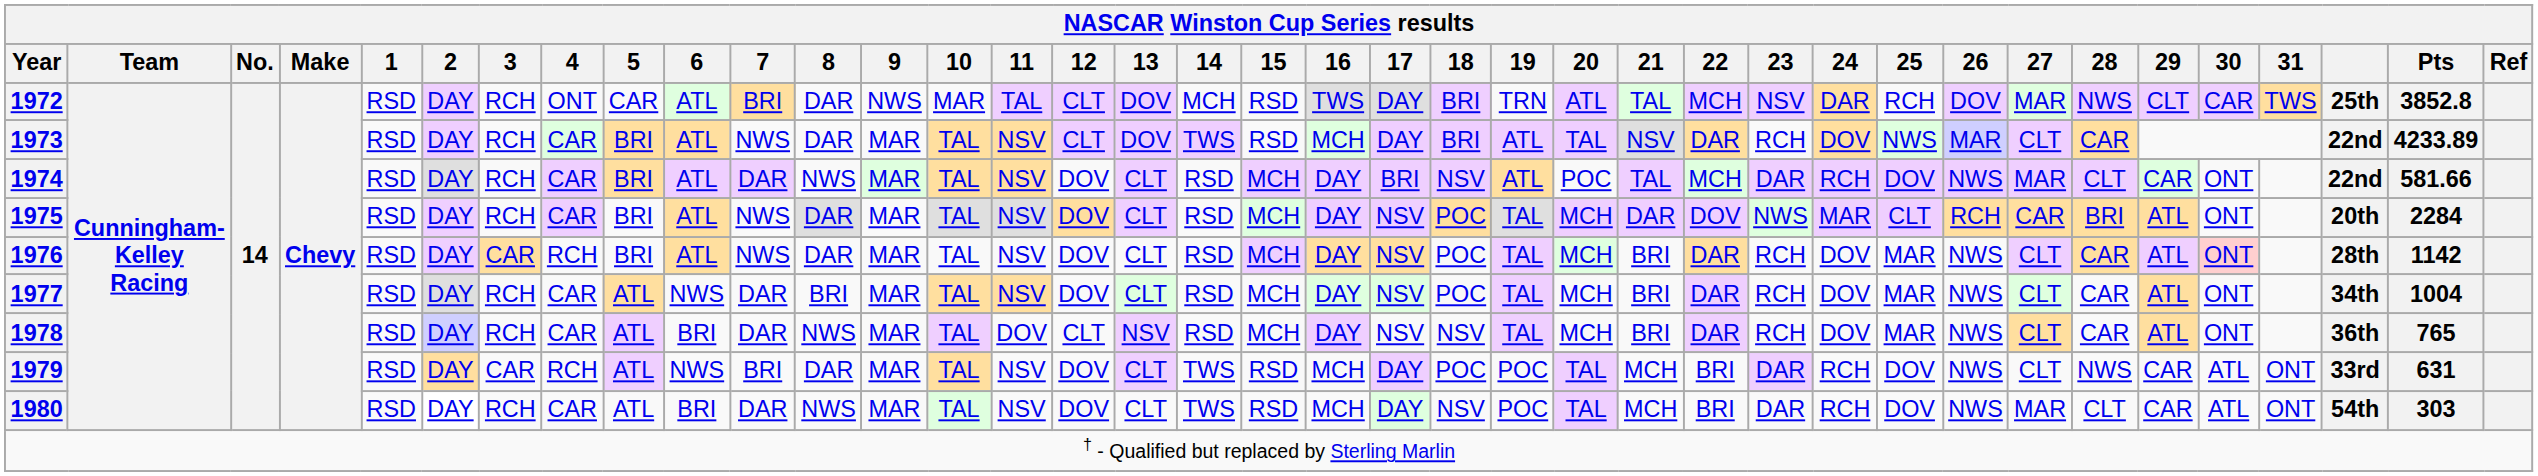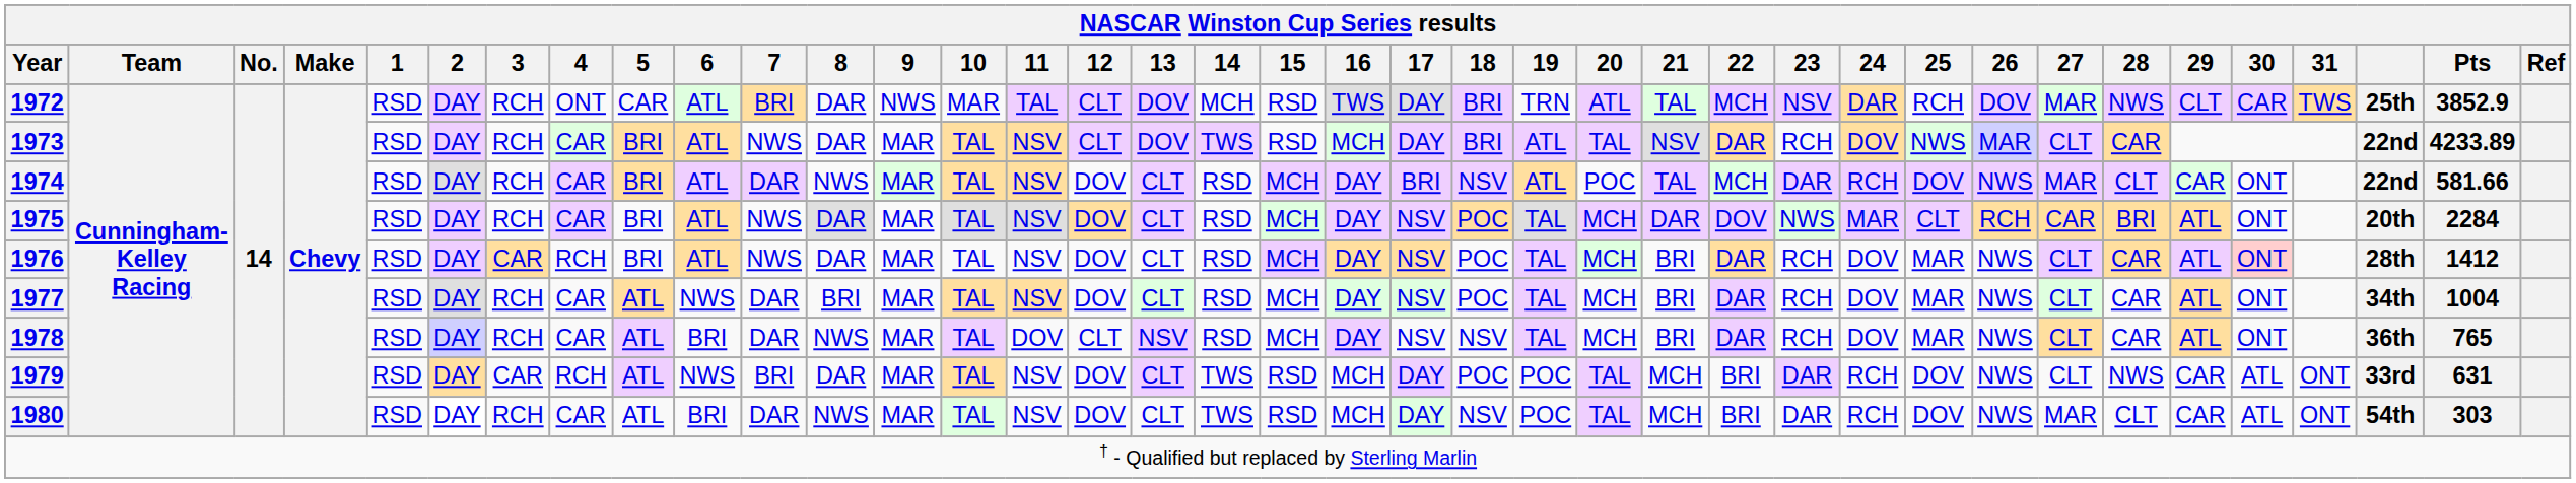 <table class="wikitable" style="text-align:center; font-size:75%">
 <tr>
 <th colspan=45><a href='#'>NASCAR</a> <a href='#'>Winston Cup Series</a> results</th>
 </tr>
 <tr>
 <th>Year</th>
 <th>Team</th>
 <th>No.</th>
 <th>Make</th>
 <th>1</th>
 <th>2</th>
 <th>3</th>
 <th>4</th>
 <th>5</th>
 <th>6</th>
 <th>7</th>
 <th>8</th>
 <th>9</th>
 <th>10</th>
 <th>11</th>
 <th>12</th>
 <th>13</th>
 <th>14</th>
 <th>15</th>
 <th>16</th>
 <th>17</th>
 <th>18</th>
 <th>19</th>
 <th>20</th>
 <th>21</th>
 <th>22</th>
 <th>23</th>
 <th>24</th>
 <th>25</th>
 <th>26</th>
 <th>27</th>
 <th>28</th>
 <th>29</th>
 <th>30</th>
 <th>31</th>
 <th></th>
 <th>Pts</th>
 <th>Ref</th>
 </tr>
 <tr>
 <th><a href='#'>1972</a></th>
 <th rowspan=9><a href='#'>Cunningham-Kelley Racing</a></th>
 <th rowspan=9>14</th>
 <th rowspan=9><a href='#'>Chevy</a></th>
 <td><a href='#'>RSD</a></td>
 <td style="background:#EFCFFF;"><a href='#'>DAY</a><br></td>
 <td><a href='#'>RCH</a></td>
 <td><a href='#'>ONT</a></td>
 <td><a href='#'>CAR</a></td>
 <td style="background:#DFFFDF;"><a href='#'>ATL</a><br></td>
 <td style="background:#FFDF9F;"><a href='#'>BRI</a><br></td>
 <td><a href='#'>DAR</a></td>
 <td><a href='#'>NWS</a></td>
 <td><a href='#'>MAR</a></td>
 <td style="background:#EFCFFF;"><a href='#'>TAL</a><br></td>
 <td style="background:#EFCFFF;"><a href='#'>CLT</a><br></td>
 <td style="background:#EFCFFF;"><a href='#'>DOV</a><br></td>
 <td><a href='#'>MCH</a></td>
 <td><a href='#'>RSD</a></td>
 <td style="background:#DFDFDF;"><a href='#'>TWS</a><br></td>
 <td style="background:#DFDFDF;"><a href='#'>DAY</a><br></td>
 <td style="background:#EFCFFF;"><a href='#'>BRI</a><br></td>
 <td><a href='#'>TRN</a></td>
 <td style="background:#EFCFFF;"><a href='#'>ATL</a><br></td>
 <td style="background:#DFFFDF;"><a href='#'>TAL</a><br></td>
 <td style="background:#EFCFFF;"><a href='#'>MCH</a><br></td>
 <td style="background:#EFCFFF;"><a href='#'>NSV</a><br></td>
 <td style="background:#FFDF9F;"><a href='#'>DAR</a><br></td>
 <td><a href='#'>RCH</a></td>
 <td style="background:#EFCFFF;"><a href='#'>DOV</a><br></td>
 <td style="background:#DFFFDF;"><a href='#'>MAR</a><br></td>
 <td style="background:#EFCFFF;"><a href='#'>NWS</a><br></td>
 <td style="background:#EFCFFF;"><a href='#'>CLT</a><br></td>
 <td style="background:#EFCFFF;"><a href='#'>CAR</a><br></td>
 <td style="background:#FFDF9F;"><a href='#'>TWS</a><br></td>
 <th>25th</th>
-<th>3852.8</th>
+<th>3852.9</th>
 <th></th>
 </tr>
 <tr>
 <th><a href='#'>1973</a></th>
 <td><a href='#'>RSD</a></td>
 <td style="background:#EFCFFF;"><a href='#'>DAY</a><br></td>
 <td><a href='#'>RCH</a></td>
 <td style="background:#DFFFDF;"><a href='#'>CAR</a><br></td>
 <td style="background:#FFDF9F;"><a href='#'>BRI</a><br></td>
 <td style="background:#FFDF9F;"><a href='#'>ATL</a><br></td>
 <td><a href='#'>NWS</a></td>
 <td><a href='#'>DAR</a></td>
 <td><a href='#'>MAR</a></td>
 <td style="background:#FFDF9F;"><a href='#'>TAL</a><br></td>
 <td style="background:#FFDF9F;"><a href='#'>NSV</a><br></td>
 <td style="background:#EFCFFF;"><a href='#'>CLT</a><br></td>
 <td style="background:#EFCFFF;"><a href='#'>DOV</a><br></td>
 <td style="background:#EFCFFF;"><a href='#'>TWS</a><br></td>
 <td><a href='#'>RSD</a></td>
 <td style="background:#DFFFDF;"><a href='#'>MCH</a><br></td>
 <td style="background:#EFCFFF;"><a href='#'>DAY</a><br></td>
 <td style="background:#EFCFFF;"><a href='#'>BRI</a><br></td>
 <td style="background:#EFCFFF;"><a href='#'>ATL</a><br></td>
 <td style="background:#EFCFFF;"><a href='#'>TAL</a><br></td>
 <td style="background:#DFDFDF;"><a href='#'>NSV</a><br></td>
 <td style="background:#FFDF9F;"><a href='#'>DAR</a><br></td>
 <td><a href='#'>RCH</a></td>
 <td style="background:#FFDF9F;"><a href='#'>DOV</a><br></td>
 <td style="background:#DFFFDF;"><a href='#'>NWS</a><br></td>
 <td style="background:#CFCFFF;"><a href='#'>MAR</a><br></td>
 <td style="background:#EFCFFF;"><a href='#'>CLT</a><br></td>
 <td style="background:#FFDF9F;"><a href='#'>CAR</a><br></td>
 <td colspan=3></td>
 <th>22nd</th>
 <th>4233.89</th>
 <th></th>
 </tr>
 <tr>
 <th><a href='#'>1974</a></th>
 <td><a href='#'>RSD</a></td>
 <td style="background:#DFDFDF;"><a href='#'>DAY</a><br></td>
 <td><a href='#'>RCH</a></td>
 <td style="background:#EFCFFF;"><a href='#'>CAR</a><br></td>
 <td style="background:#FFDF9F;"><a href='#'>BRI</a><br></td>
 <td style="background:#EFCFFF;"><a href='#'>ATL</a><br></td>
 <td style="background:#EFCFFF;"><a href='#'>DAR</a><br></td>
 <td><a href='#'>NWS</a></td>
 <td style="background:#DFFFDF;"><a href='#'>MAR</a><br></td>
 <td style="background:#FFDF9F;"><a href='#'>TAL</a><br></td>
 <td style="background:#FFDF9F;"><a href='#'>NSV</a><br></td>
 <td><a href='#'>DOV</a></td>
 <td style="background:#EFCFFF;"><a href='#'>CLT</a><br></td>
 <td><a href='#'>RSD</a></td>
 <td style="background:#EFCFFF;"><a href='#'>MCH</a><br></td>
 <td style="background:#EFCFFF;"><a href='#'>DAY</a><br></td>
 <td style="background:#EFCFFF;"><a href='#'>BRI</a><br></td>
 <td style="background:#EFCFFF;"><a href='#'>NSV</a><br></td>
 <td style="background:#FFDF9F;"><a href='#'>ATL</a><br></td>
 <td><a href='#'>POC</a></td>
 <td style="background:#EFCFFF;"><a href='#'>TAL</a><br></td>
 <td style="background:#DFFFDF;"><a href='#'>MCH</a><br></td>
 <td style="background:#EFCFFF;"><a href='#'>DAR</a><br></td>
 <td style="background:#EFCFFF;"><a href='#'>RCH</a><br></td>
 <td style="background:#EFCFFF;"><a href='#'>DOV</a><br></td>
 <td style="background:#EFCFFF;"><a href='#'>NWS</a><br></td>
 <td style="background:#EFCFFF;"><a href='#'>MAR</a><br></td>
 <td style="background:#EFCFFF;"><a href='#'>CLT</a><br></td>
 <td style="background:#DFFFDF;"><a href='#'>CAR</a><br></td>
 <td><a href='#'>ONT</a></td>
 <td></td>
 <th>22nd</th>
 <th>581.66</th>
 <th></th>
 </tr>
 <tr>
 <th><a href='#'>1975</a></th>
 <td><a href='#'>RSD</a></td>
 <td style="background:#EFCFFF;"><a href='#'>DAY</a><br></td>
 <td><a href='#'>RCH</a></td>
 <td style="background:#EFCFFF;"><a href='#'>CAR</a><br></td>
 <td><a href='#'>BRI</a></td>
 <td style="background:#FFDF9F;"><a href='#'>ATL</a><br></td>
 <td><a href='#'>NWS</a></td>
 <td style="background:#DFDFDF;"><a href='#'>DAR</a><br></td>
 <td><a href='#'>MAR</a></td>
 <td style="background:#DFDFDF;"><a href='#'>TAL</a><br></td>
 <td style="background:#DFDFDF;"><a href='#'>NSV</a><br></td>
 <td style="background:#FFDF9F;"><a href='#'>DOV</a><br></td>
 <td style="background:#EFCFFF;"><a href='#'>CLT</a><br></td>
 <td><a href='#'>RSD</a></td>
 <td style="background:#DFFFDF;"><a href='#'>MCH</a><br></td>
 <td style="background:#EFCFFF;"><a href='#'>DAY</a><br></td>
 <td style="background:#EFCFFF;"><a href='#'>NSV</a><br></td>
 <td style="background:#FFDF9F;"><a href='#'>POC</a><br></td>
 <td style="background:#DFDFDF;"><a href='#'>TAL</a><br></td>
 <td style="background:#EFCFFF;"><a href='#'>MCH</a><br></td>
 <td style="background:#EFCFFF;"><a href='#'>DAR</a><br></td>
 <td style="background:#EFCFFF;"><a href='#'>DOV</a><br></td>
 <td style="background:#DFFFDF;"><a href='#'>NWS</a><br></td>
 <td style="background:#EFCFFF;"><a href='#'>MAR</a><br></td>
 <td style="background:#EFCFFF;"><a href='#'>CLT</a><br></td>
 <td style="background:#FFDF9F;"><a href='#'>RCH</a><br></td>
 <td style="background:#FFDF9F;"><a href='#'>CAR</a><br></td>
 <td style="background:#FFDF9F;"><a href='#'>BRI</a><br></td>
 <td style="background:#FFDF9F;"><a href='#'>ATL</a><br></td>
 <td><a href='#'>ONT</a></td>
 <td></td>
 <th>20th</th>
 <th>2284</th>
 <th></th>
 </tr>
 <tr>
 <th><a href='#'>1976</a></th>
 <td><a href='#'>RSD</a></td>
 <td style="background:#EFCFFF;"><a href='#'>DAY</a><br></td>
 <td style="background:#FFDF9F;"><a href='#'>CAR</a><br></td>
 <td><a href='#'>RCH</a></td>
 <td><a href='#'>BRI</a></td>
 <td style="background:#FFDF9F;"><a href='#'>ATL</a><br></td>
 <td><a href='#'>NWS</a></td>
 <td><a href='#'>DAR</a></td>
 <td><a href='#'>MAR</a></td>
 <td><a href='#'>TAL</a></td>
 <td><a href='#'>NSV</a></td>
 <td><a href='#'>DOV</a></td>
 <td><a href='#'>CLT</a></td>
 <td><a href='#'>RSD</a></td>
 <td style="background:#EFCFFF;"><a href='#'>MCH</a><br></td>
 <td style="background:#FFDF9F;"><a href='#'>DAY</a><br></td>
 <td style="background:#FFDF9F;"><a href='#'>NSV</a><br></td>
 <td><a href='#'>POC</a></td>
 <td style="background:#EFCFFF;"><a href='#'>TAL</a><br></td>
 <td style="background:#DFFFDF;"><a href='#'>MCH</a><br></td>
 <td><a href='#'>BRI</a></td>
 <td style="background:#FFDF9F;"><a href='#'>DAR</a><br></td>
 <td><a href='#'>RCH</a></td>
 <td><a href='#'>DOV</a></td>
 <td><a href='#'>MAR</a></td>
 <td><a href='#'>NWS</a></td>
 <td style="background:#EFCFFF;"><a href='#'>CLT</a><br></td>
 <td style="background:#FFDF9F;"><a href='#'>CAR</a><br></td>
 <td style="background:#EFCFFF;"><a href='#'>ATL</a><br></td>
 <td style="background:#FFCFCF;"><a href='#'>ONT</a><br></td>
 <td></td>
 <th>28th</th>
-<th>1142</th>
+<th>1412</th>
 <th></th>
 </tr>
 <tr>
 <th><a href='#'>1977</a></th>
 <td><a href='#'>RSD</a></td>
 <td style="background:#DFDFDF;"><a href='#'>DAY</a><br></td>
 <td><a href='#'>RCH</a></td>
 <td><a href='#'>CAR</a></td>
 <td style="background:#FFDF9F;"><a href='#'>ATL</a><br></td>
 <td><a href='#'>NWS</a></td>
 <td><a href='#'>DAR</a></td>
 <td><a href='#'>BRI</a></td>
 <td><a href='#'>MAR</a></td>
 <td style="background:#FFDF9F;"><a href='#'>TAL</a><br></td>
 <td style="background:#FFDF9F;"><a href='#'>NSV</a><br></td>
 <td><a href='#'>DOV</a></td>
 <td style="background:#DFFFDF;"><a href='#'>CLT</a><br></td>
 <td><a href='#'>RSD</a></td>
 <td><a href='#'>MCH</a></td>
 <td style="background:#DFFFDF;"><a href='#'>DAY</a><br></td>
 <td style="background:#DFFFDF;"><a href='#'>NSV</a><br></td>
 <td><a href='#'>POC</a></td>
 <td style="background:#EFCFFF;"><a href='#'>TAL</a><br></td>
 <td><a href='#'>MCH</a></td>
 <td><a href='#'>BRI</a></td>
 <td style="background:#EFCFFF;"><a href='#'>DAR</a><br></td>
 <td><a href='#'>RCH</a></td>
 <td><a href='#'>DOV</a></td>
 <td><a href='#'>MAR</a></td>
 <td><a href='#'>NWS</a></td>
 <td style="background:#DFFFDF;"><a href='#'>CLT</a><br></td>
 <td><a href='#'>CAR</a></td>
 <td style="background:#FFDF9F;"><a href='#'>ATL</a><br></td>
 <td><a href='#'>ONT</a></td>
 <td></td>
 <th>34th</th>
 <th>1004</th>
 <th></th>
 </tr>
 <tr>
 <th><a href='#'>1978</a></th>
 <td><a href='#'>RSD</a></td>
 <td style="background:#CFCFFF;"><a href='#'>DAY</a><br></td>
 <td><a href='#'>RCH</a></td>
 <td><a href='#'>CAR</a></td>
 <td style="background:#EFCFFF;"><a href='#'>ATL</a><br></td>
 <td><a href='#'>BRI</a></td>
 <td><a href='#'>DAR</a></td>
 <td><a href='#'>NWS</a></td>
 <td><a href='#'>MAR</a></td>
 <td style="background:#EFCFFF;"><a href='#'>TAL</a><br></td>
 <td><a href='#'>DOV</a></td>
 <td><a href='#'>CLT</a></td>
 <td style="background:#EFCFFF;"><a href='#'>NSV</a><br></td>
 <td><a href='#'>RSD</a></td>
 <td><a href='#'>MCH</a></td>
 <td style="background:#EFCFFF;"><a href='#'>DAY</a><br></td>
 <td><a href='#'>NSV</a></td>
 <td><a href='#'>NSV</a></td>
 <td style="background:#EFCFFF;"><a href='#'>TAL</a><br></td>
 <td><a href='#'>MCH</a></td>
 <td><a href='#'>BRI</a></td>
 <td style="background:#EFCFFF;"><a href='#'>DAR</a><br></td>
 <td><a href='#'>RCH</a></td>
 <td><a href='#'>DOV</a></td>
 <td><a href='#'>MAR</a></td>
 <td><a href='#'>NWS</a></td>
 <td style="background:#FFDF9F;"><a href='#'>CLT</a><br></td>
 <td><a href='#'>CAR</a></td>
 <td style="background:#FFDF9F;"><a href='#'>ATL</a><br></td>
 <td><a href='#'>ONT</a></td>
 <td></td>
 <th>36th</th>
 <th>765</th>
 <th></th>
 </tr>
 <tr>
 <th><a href='#'>1979</a></th>
 <td><a href='#'>RSD</a></td>
 <td style="background:#FFDF9F;"><a href='#'>DAY</a><br></td>
 <td><a href='#'>CAR</a></td>
 <td><a href='#'>RCH</a></td>
 <td style="background:#EFCFFF;"><a href='#'>ATL</a><br></td>
 <td><a href='#'>NWS</a></td>
 <td><a href='#'>BRI</a></td>
 <td><a href='#'>DAR</a></td>
 <td><a href='#'>MAR</a></td>
 <td style="background:#FFDF9F;"><a href='#'>TAL</a><br></td>
 <td><a href='#'>NSV</a></td>
 <td><a href='#'>DOV</a></td>
 <td style="background:#EFCFFF;"><a href='#'>CLT</a><br></td>
 <td><a href='#'>TWS</a></td>
 <td><a href='#'>RSD</a></td>
 <td><a href='#'>MCH</a></td>
 <td style="background:#EFCFFF;"><a href='#'>DAY</a><br></td>
 <td><a href='#'>POC</a></td>
 <td><a href='#'>POC</a></td>
 <td style="background:#EFCFFF;"><a href='#'>TAL</a><br></td>
 <td><a href='#'>MCH</a></td>
 <td><a href='#'>BRI</a></td>
 <td style="background:#EFCFFF;"><a href='#'>DAR</a><br></td>
 <td><a href='#'>RCH</a></td>
 <td><a href='#'>DOV</a></td>
 <td><a href='#'>NWS</a></td>
 <td><a href='#'>CLT</a></td>
 <td><a href='#'>NWS</a></td>
 <td><a href='#'>CAR</a></td>
 <td><a href='#'>ATL</a></td>
 <td><a href='#'>ONT</a></td>
 <th>33rd</th>
 <th>631</th>
 <th></th>
 </tr>
 <tr>
 <th><a href='#'>1980</a></th>
 <td><a href='#'>RSD</a></td>
 <td style="background:#FFFFFF;"><a href='#'>DAY</a><br></td>
 <td><a href='#'>RCH</a></td>
 <td><a href='#'>CAR</a></td>
 <td><a href='#'>ATL</a></td>
 <td><a href='#'>BRI</a></td>
 <td><a href='#'>DAR</a></td>
 <td><a href='#'>NWS</a></td>
 <td><a href='#'>MAR</a></td>
 <td style="background:#DFFFDF;"><a href='#'>TAL</a><br></td>
 <td><a href='#'>NSV</a></td>
 <td><a href='#'>DOV</a></td>
 <td><a href='#'>CLT</a></td>
 <td><a href='#'>TWS</a></td>
 <td><a href='#'>RSD</a></td>
 <td><a href='#'>MCH</a></td>
 <td style="background:#DFFFDF;"><a href='#'>DAY</a><br></td>
 <td><a href='#'>NSV</a></td>
 <td><a href='#'>POC</a></td>
 <td style="background:#EFCFFF;"><a href='#'>TAL</a><br></td>
 <td><a href='#'>MCH</a></td>
 <td><a href='#'>BRI</a></td>
 <td><a href='#'>DAR</a></td>
 <td><a href='#'>RCH</a></td>
 <td><a href='#'>DOV</a></td>
 <td><a href='#'>NWS</a></td>
 <td><a href='#'>MAR</a></td>
 <td><a href='#'>CLT</a></td>
 <td><a href='#'>CAR</a></td>
 <td><a href='#'>ATL</a></td>
 <td><a href='#'>ONT</a></td>
 <th>54th</th>
 <th>303</th>
 <th></th>
 </tr>
 <tr>
 <td colspan=38><small><sup>†</sup> - Qualified but replaced by <a href='#'>Sterling Marlin</a></small></td>
 </tr>
 </table>
